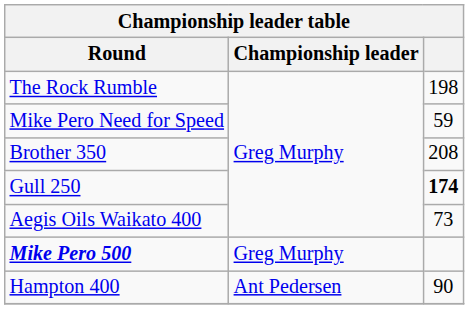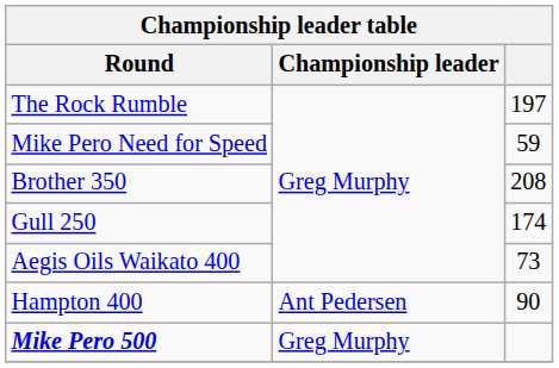 <table align="center" | class="wikitable" border="1" style="font-size: 85%">
 <tr>
 <th colspan=3>Championship leader table</th>
 </tr>
 <tr>
 <th>Round</th>
 <th>Championship leader</th>
 <th></th>
 </tr>
 <tr>
 <td><a href='#'>The Rock Rumble</a></td>
 <td rowspan="5"> <a href='#'>Greg Murphy</a></td>
-<td align="center">198</td>
+<td align="center">197</td>
 </tr>
 <tr>
 <td><a href='#'>Mike Pero Need for Speed</a></td>
 <td align="center">59</td>
 </tr>
 <tr>
 <td><a href='#'>Brother 350</a></td>
 <td align="center">208</td>
 </tr>
 <tr>
 <td><a href='#'>Gull 250</a></td>
-<td align="center"><strong>174</strong></td>
+<td align="center">174</td>
 </tr>
 <tr>
 <td><a href='#'>Aegis Oils Waikato 400</a></td>
 <td align="center">73</td>
+</tr>
+<tr>
+<td><a href='#'>Hampton 400</a></td>
+<td> <a href='#'>Ant Pedersen</a></td>
+<td align="center">90</td>
 </tr>
 <tr>
 <td><strong><em><a href='#'>Mike Pero 500</a></em></strong></td>
 <td> <a href='#'>Greg Murphy</a></td>
 <td align="center"></td>
 </tr>
 <tr>
-<td><a href='#'>Hampton 400</a></td>
-<td> <a href='#'>Ant Pedersen</a></td>
-<td align="center">90</td>
-</tr>
-<tr>
 </tr>
 </table>
